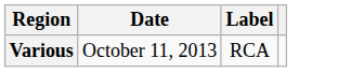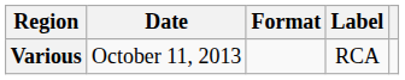 <table class="wikitable plainrowheaders">
 <tr>
 <th scope="col">Region</th>
 <th scope="col">Date</th>
+<th scope="col">Format</th>
 <th scope="col">Label</th>
 <th scope="col"></th>
 </tr>
 <tr>
 <th scope="row">Various</th>
 <td>October 11, 2013</td>
+<td></td>
 <td style="text-align:center;">RCA</td>
 <td></td>
 </tr>
 </table>
